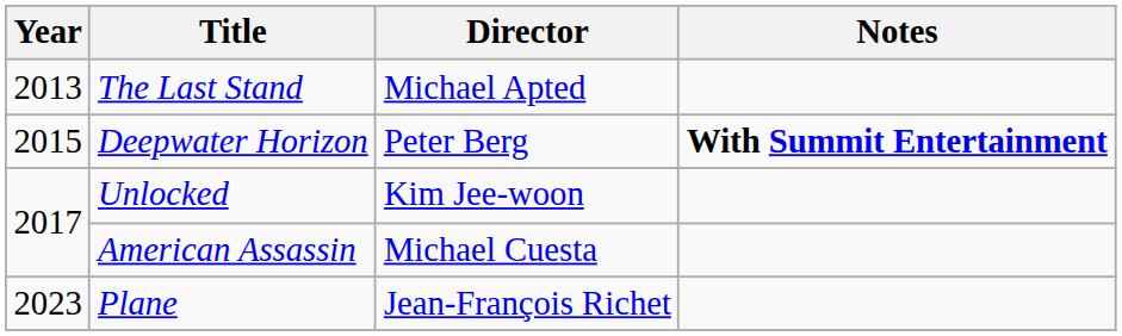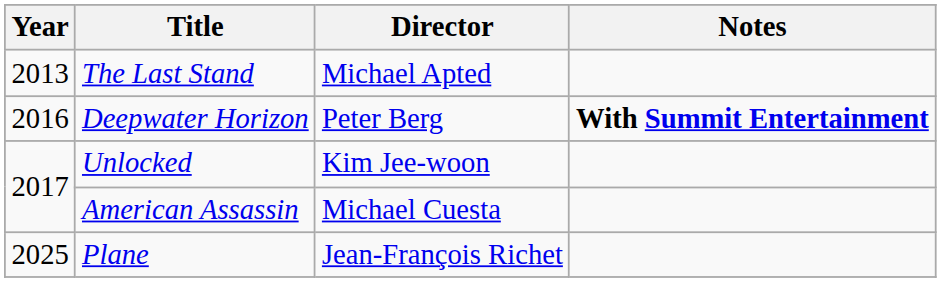 <table class="wikitable">
 <tr>
 <th>Year</th>
 <th>Title</th>
 <th>Director</th>
 <th>Notes</th>
 </tr>
 <tr>
 <td>2013</td>
 <td><em><a href='#'>The Last Stand</a></em></td>
 <td><a href='#'>Michael Apted</a></td>
 <td></td>
 </tr>
 <tr>
-<td>2015</td>
+<td>2016</td>
 <td><em><a href='#'>Deepwater Horizon</a></em></td>
 <td><a href='#'>Peter Berg</a></td>
 <td><strong>With <a href='#'>Summit Entertainment</a></strong></td>
 </tr>
 <tr>
 <td rowspan=2>2017</td>
 <td><em><a href='#'>Unlocked</a></em></td>
 <td><a href='#'>Kim Jee-woon</a></td>
 <td></td>
 </tr>
 <tr>
 <td><em><a href='#'>American Assassin</a></em></td>
 <td><a href='#'>Michael Cuesta</a></td>
 <td></td>
 </tr>
 <tr>
-<td>2023</td>
+<td>2025</td>
 <td><em><a href='#'>Plane</a></em></td>
 <td><a href='#'>Jean-François Richet</a></td>
 <td></td>
 </tr>
 </table>
